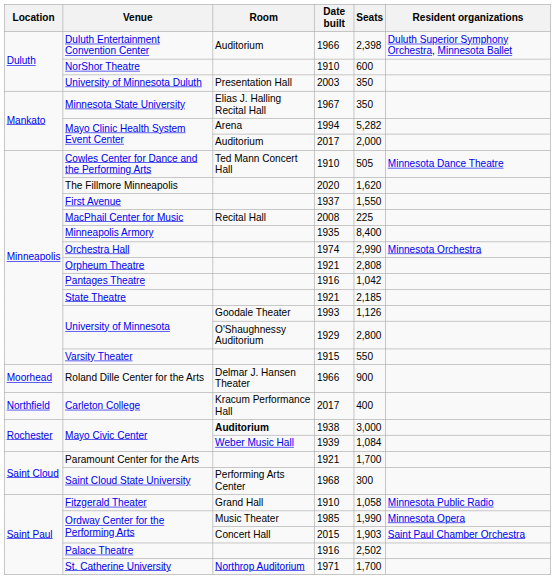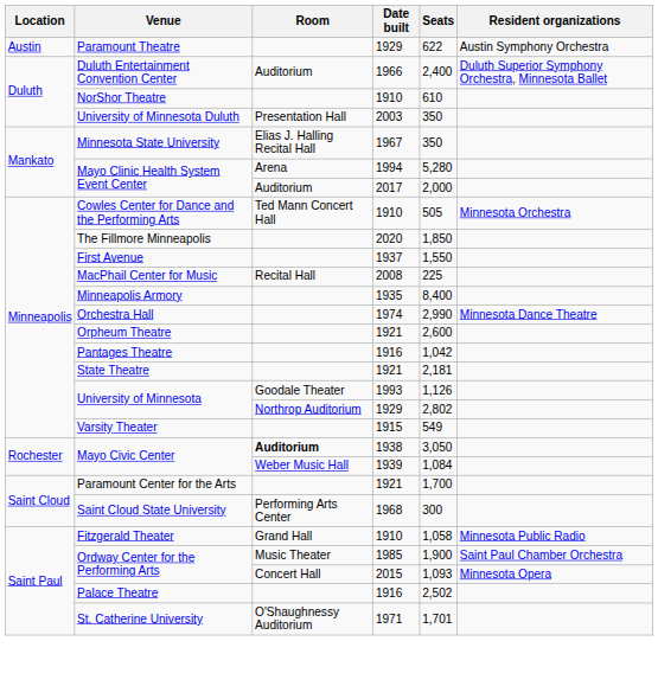 <table class="wikitable sortable">
 <tr>
 <th>Location</th>
 <th>Venue</th>
 <th>Room</th>
 <th>Date built</th>
 <th>Seats</th>
 <th>Resident organizations</th>
 </tr>
 <tr>
+<td><a href='#'>Austin</a></td>
+<td><a href='#'>Paramount Theatre</a></td>
+<td></td>
+<td>1929</td>
+<td>622</td>
+<td>Austin Symphony Orchestra</td>
+</tr>
+<tr>
 <td rowspan=3><a href='#'>Duluth</a></td>
 <td><a href='#'>Duluth Entertainment Convention Center</a></td>
 <td>Auditorium</td>
 <td>1966</td>
-<td>2,398</td>
+<td>2,400</td>
 <td><a href='#'>Duluth Superior Symphony Orchestra</a>, <a href='#'>Minnesota Ballet</a></td>
 </tr>
 <tr>
 <td><a href='#'>NorShor Theatre</a></td>
 <td></td>
 <td>1910</td>
-<td>600</td>
+<td>610</td>
 <td></td>
 </tr>
 <tr>
 <td><a href='#'>University of Minnesota Duluth</a></td>
 <td>Presentation Hall</td>
 <td>2003</td>
 <td>350</td>
 <td></td>
 </tr>
 <tr>
 <td rowspan=3><a href='#'>Mankato</a></td>
 <td><a href='#'>Minnesota State University</a></td>
 <td>Elias J. Halling Recital Hall</td>
 <td>1967</td>
 <td>350</td>
 <td></td>
 </tr>
 <tr>
 <td rowspan=2><a href='#'>Mayo Clinic Health System Event Center</a></td>
 <td>Arena</td>
 <td>1994</td>
-<td>5,282</td>
+<td>5,280</td>
 <td></td>
 </tr>
 <tr>
 <td>Auditorium</td>
 <td>2017</td>
 <td>2,000</td>
 <td></td>
 </tr>
 <tr>
 <td rowspan=12><a href='#'>Minneapolis</a></td>
 <td><a href='#'>Cowles Center for Dance and the Performing Arts</a></td>
 <td>Ted Mann Concert Hall</td>
 <td>1910</td>
 <td>505</td>
-<td><a href='#'>Minnesota Dance Theatre</a></td>
+<td><a href='#'>Minnesota Orchestra</a></td>
 </tr>
 <tr>
 <td>The Fillmore Minneapolis</td>
 <td></td>
 <td>2020</td>
-<td>1,620</td>
+<td>1,850</td>
 <td></td>
 </tr>
 <tr>
 <td><a href='#'>First Avenue</a></td>
 <td></td>
 <td>1937</td>
 <td>1,550</td>
 <td></td>
 </tr>
 <tr>
 <td><a href='#'>MacPhail Center for Music</a></td>
 <td>Recital Hall</td>
 <td>2008</td>
 <td>225</td>
 <td></td>
 </tr>
 <tr>
 <td><a href='#'>Minneapolis Armory</a></td>
 <td></td>
 <td>1935</td>
 <td>8,400</td>
 <td></td>
 </tr>
 <tr>
 <td><a href='#'>Orchestra Hall</a></td>
 <td></td>
 <td>1974</td>
 <td>2,990</td>
-<td><a href='#'>Minnesota Orchestra</a></td>
+<td><a href='#'>Minnesota Dance Theatre</a></td>
 </tr>
 <tr>
 <td><a href='#'>Orpheum Theatre</a></td>
 <td></td>
 <td>1921</td>
-<td>2,808</td>
+<td>2,600</td>
 <td></td>
 </tr>
 <tr>
 <td><a href='#'>Pantages Theatre</a></td>
 <td></td>
 <td>1916</td>
 <td>1,042</td>
 <td></td>
 </tr>
 <tr>
 <td><a href='#'>State Theatre</a></td>
 <td></td>
 <td>1921</td>
-<td>2,185</td>
+<td>2,181</td>
 <td></td>
 </tr>
 <tr>
 <td rowspan=2><a href='#'>University of Minnesota</a></td>
 <td>Goodale Theater</td>
 <td>1993</td>
 <td>1,126</td>
 <td></td>
 </tr>
 <tr>
-<td>O'Shaughnessy Auditorium</td>
+<td><a href='#'>Northrop Auditorium</a></td>
 <td>1929</td>
-<td>2,800</td>
+<td>2,802</td>
 <td></td>
 </tr>
 <tr>
 <td><a href='#'>Varsity Theater</a></td>
 <td></td>
 <td>1915</td>
-<td>550</td>
-<td></td>
-</tr>
-<tr>
-<td><a href='#'>Moorhead</a></td>
-<td>Roland Dille Center for the Arts</td>
-<td>Delmar J. Hansen Theater</td>
-<td>1966</td>
-<td>900</td>
-<td></td>
-</tr>
-<tr>
-<td><a href='#'>Northfield</a></td>
-<td><a href='#'>Carleton College</a></td>
-<td>Kracum Performance Hall</td>
-<td>2017</td>
-<td>400</td>
+<td>549</td>
 <td></td>
 </tr>
 <tr>
 <td rowspan=2><a href='#'>Rochester</a></td>
 <td rowspan=2><a href='#'>Mayo Civic Center</a></td>
 <td><strong>Auditorium</strong></td>
 <td>1938</td>
-<td>3,000</td>
+<td>3,050</td>
 <td></td>
 </tr>
 <tr>
 <td><a href='#'>Weber Music Hall</a></td>
 <td>1939</td>
 <td>1,084</td>
 <td></td>
 </tr>
 <tr>
 <td rowspan=2><a href='#'>Saint Cloud</a></td>
 <td>Paramount Center for the Arts</td>
 <td></td>
 <td>1921</td>
 <td>1,700</td>
 <td></td>
 </tr>
 <tr>
 <td><a href='#'>Saint Cloud State University</a></td>
 <td>Performing Arts Center</td>
 <td>1968</td>
 <td>300</td>
 <td></td>
 </tr>
 <tr>
 <td rowspan=5><a href='#'>Saint Paul</a></td>
 <td><a href='#'>Fitzgerald Theater</a></td>
 <td>Grand Hall</td>
 <td>1910</td>
 <td>1,058</td>
 <td><a href='#'>Minnesota Public Radio</a></td>
 </tr>
 <tr>
 <td rowspan=2><a href='#'>Ordway Center for the Performing Arts</a></td>
 <td>Music Theater</td>
 <td>1985</td>
-<td>1,990</td>
-<td><a href='#'>Minnesota Opera</a></td>
+<td>1,900</td>
+<td><a href='#'>Saint Paul Chamber Orchestra</a></td>
 </tr>
 <tr>
 <td>Concert Hall</td>
 <td>2015</td>
-<td>1,903</td>
-<td><a href='#'>Saint Paul Chamber Orchestra</a></td>
+<td>1,093</td>
+<td><a href='#'>Minnesota Opera</a></td>
 </tr>
 <tr>
 <td><a href='#'>Palace Theatre</a></td>
 <td></td>
 <td>1916</td>
 <td>2,502</td>
 <td></td>
 </tr>
 <tr>
 <td><a href='#'>St. Catherine University</a></td>
-<td><a href='#'>Northrop Auditorium</a></td>
+<td>O'Shaughnessy Auditorium</td>
 <td>1971</td>
-<td>1,700</td>
+<td>1,701</td>
 <td></td>
 </tr>
 </table>
